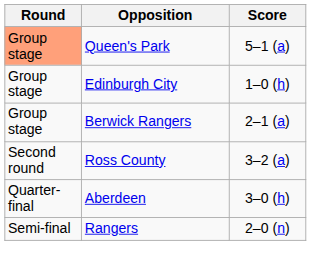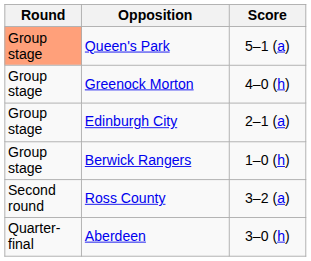 <table class="wikitable" style="text-align:left;margin-left:1em;float:right">
 <tr>
 <th width=80>Round</th>
 <th width=160>Opposition</th>
 <th width=80>Score</th>
 </tr>
 <tr>
 <td style="background: lightsalmon;">Group stage</td>
 <td><a href='#'>Queen's Park</a></td>
 <td align=center>5–1 (<a href='#'>a</a>)</td>
 </tr>
 <tr>
 <td>Group stage</td>
+<td><a href='#'>Greenock Morton</a></td>
+<td align=center>4–0 (<a href='#'>h</a>)</td>
+</tr>
+<tr>
+<td>Group stage</td>
 <td><a href='#'>Edinburgh City</a></td>
-<td align=center>1–0 (<a href='#'>h</a>)</td>
+<td align=center>2–1 (<a href='#'>a</a>)</td>
 </tr>
 <tr>
 <td>Group stage</td>
 <td><a href='#'>Berwick Rangers</a></td>
-<td align=center>2–1 (<a href='#'>a</a>)</td>
+<td align=center>1–0 (<a href='#'>h</a>)</td>
 </tr>
 <tr>
 <td>Second round</td>
 <td><a href='#'>Ross County</a></td>
 <td align=center>3–2  (<a href='#'>a</a>)</td>
 </tr>
 <tr>
 <td>Quarter-final</td>
 <td><a href='#'>Aberdeen</a></td>
 <td align=center>3–0 (<a href='#'>h</a>)</td>
 </tr>
-<tr>
-<td>Semi-final</td>
-<td><a href='#'>Rangers</a></td>
-<td align=center>2–0 (<a href='#'>n</a>)</td>
-</tr>
 </table>
